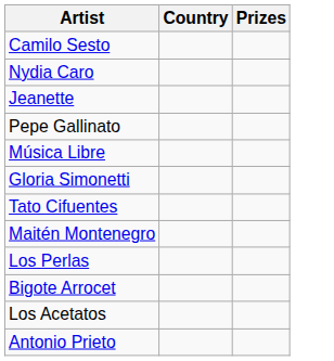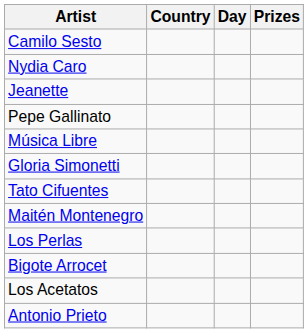 <table class="wikitable">
 <tr>
 <th>Artist</th>
 <th>Country</th>
+<th>Day</th>
 <th>Prizes</th>
 </tr>
 <tr>
 <td><a href='#'>Camilo Sesto</a></td>
+<td></td>
 <td></td>
 <td></td>
 </tr>
 <tr>
 <td><a href='#'>Nydia Caro</a></td>
 <td></td>
 <td></td>
+<td></td>
 </tr>
 <tr>
 <td><a href='#'>Jeanette</a></td>
+<td></td>
 <td></td>
 <td></td>
 </tr>
 <tr>
 <td>Pepe Gallinato</td>
 <td></td>
 <td></td>
+<td></td>
 </tr>
 <tr>
 <td><a href='#'>Música Libre</a></td>
+<td></td>
 <td></td>
 <td></td>
 </tr>
 <tr>
 <td><a href='#'>Gloria Simonetti</a></td>
 <td></td>
 <td></td>
+<td></td>
 </tr>
 <tr>
 <td><a href='#'>Tato Cifuentes</a></td>
+<td></td>
 <td></td>
 <td></td>
 </tr>
 <tr>
 <td><a href='#'>Maitén Montenegro</a></td>
 <td></td>
 <td></td>
+<td></td>
 </tr>
 <tr>
 <td><a href='#'>Los Perlas</a></td>
+<td></td>
 <td></td>
 <td></td>
 </tr>
 <tr>
 <td><a href='#'>Bigote Arrocet</a></td>
 <td></td>
 <td></td>
+<td></td>
 </tr>
 <tr>
 <td>Los Acetatos</td>
+<td></td>
 <td></td>
 <td></td>
 </tr>
 <tr>
 <td><a href='#'>Antonio Prieto</a></td>
 <td></td>
 <td></td>
+<td></td>
 </tr>
 </table>
